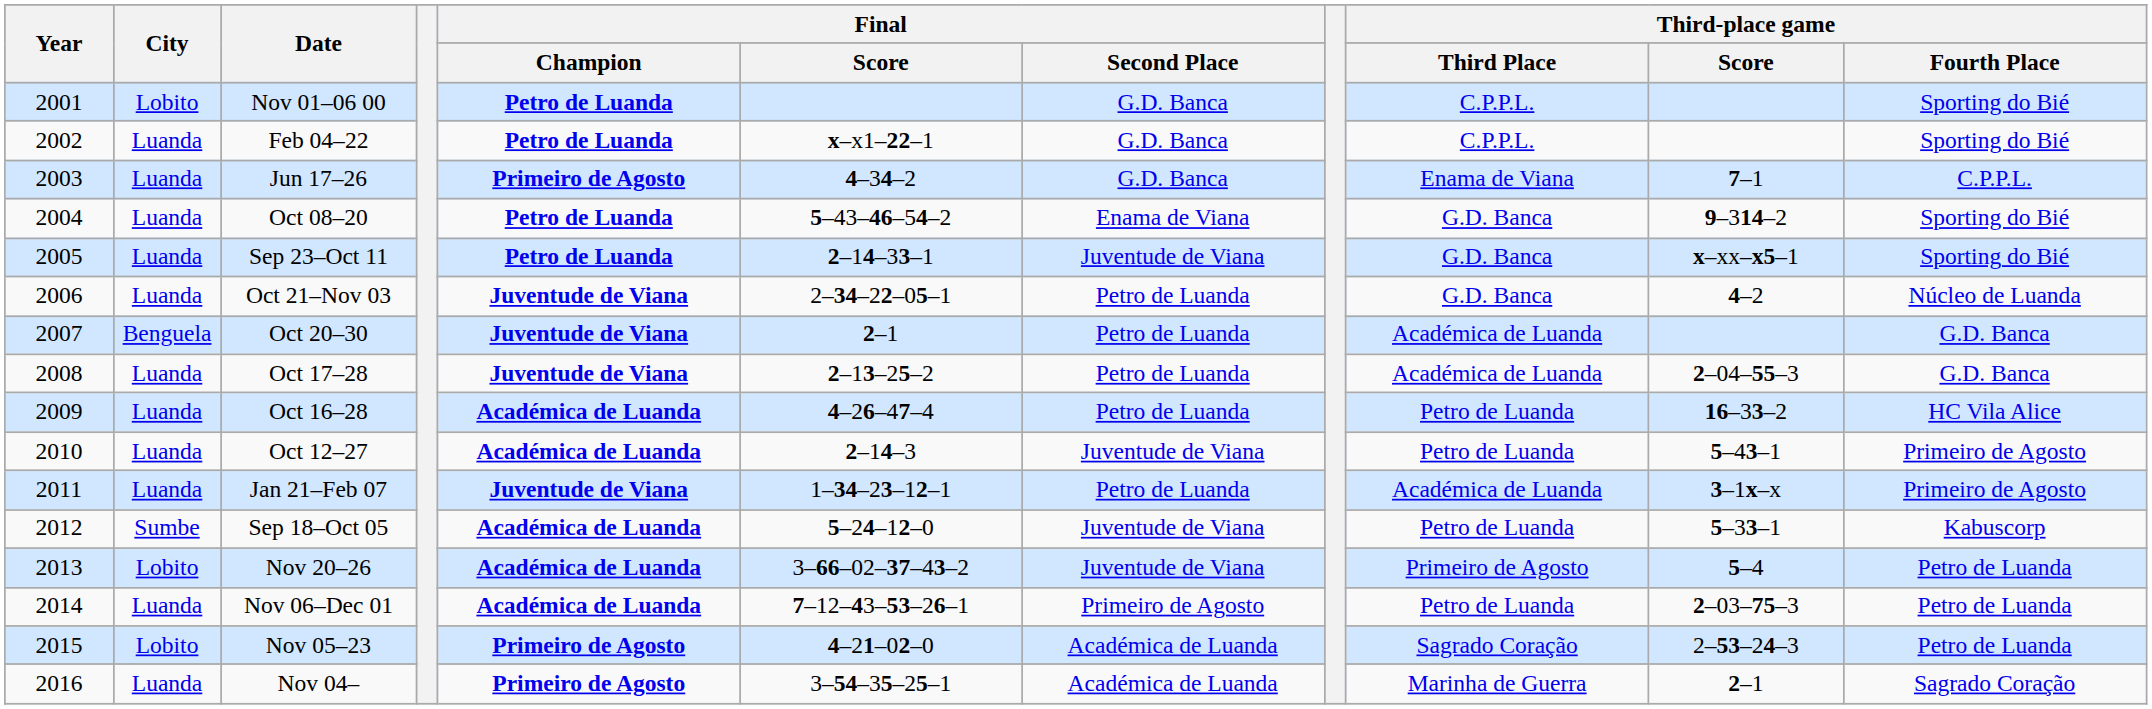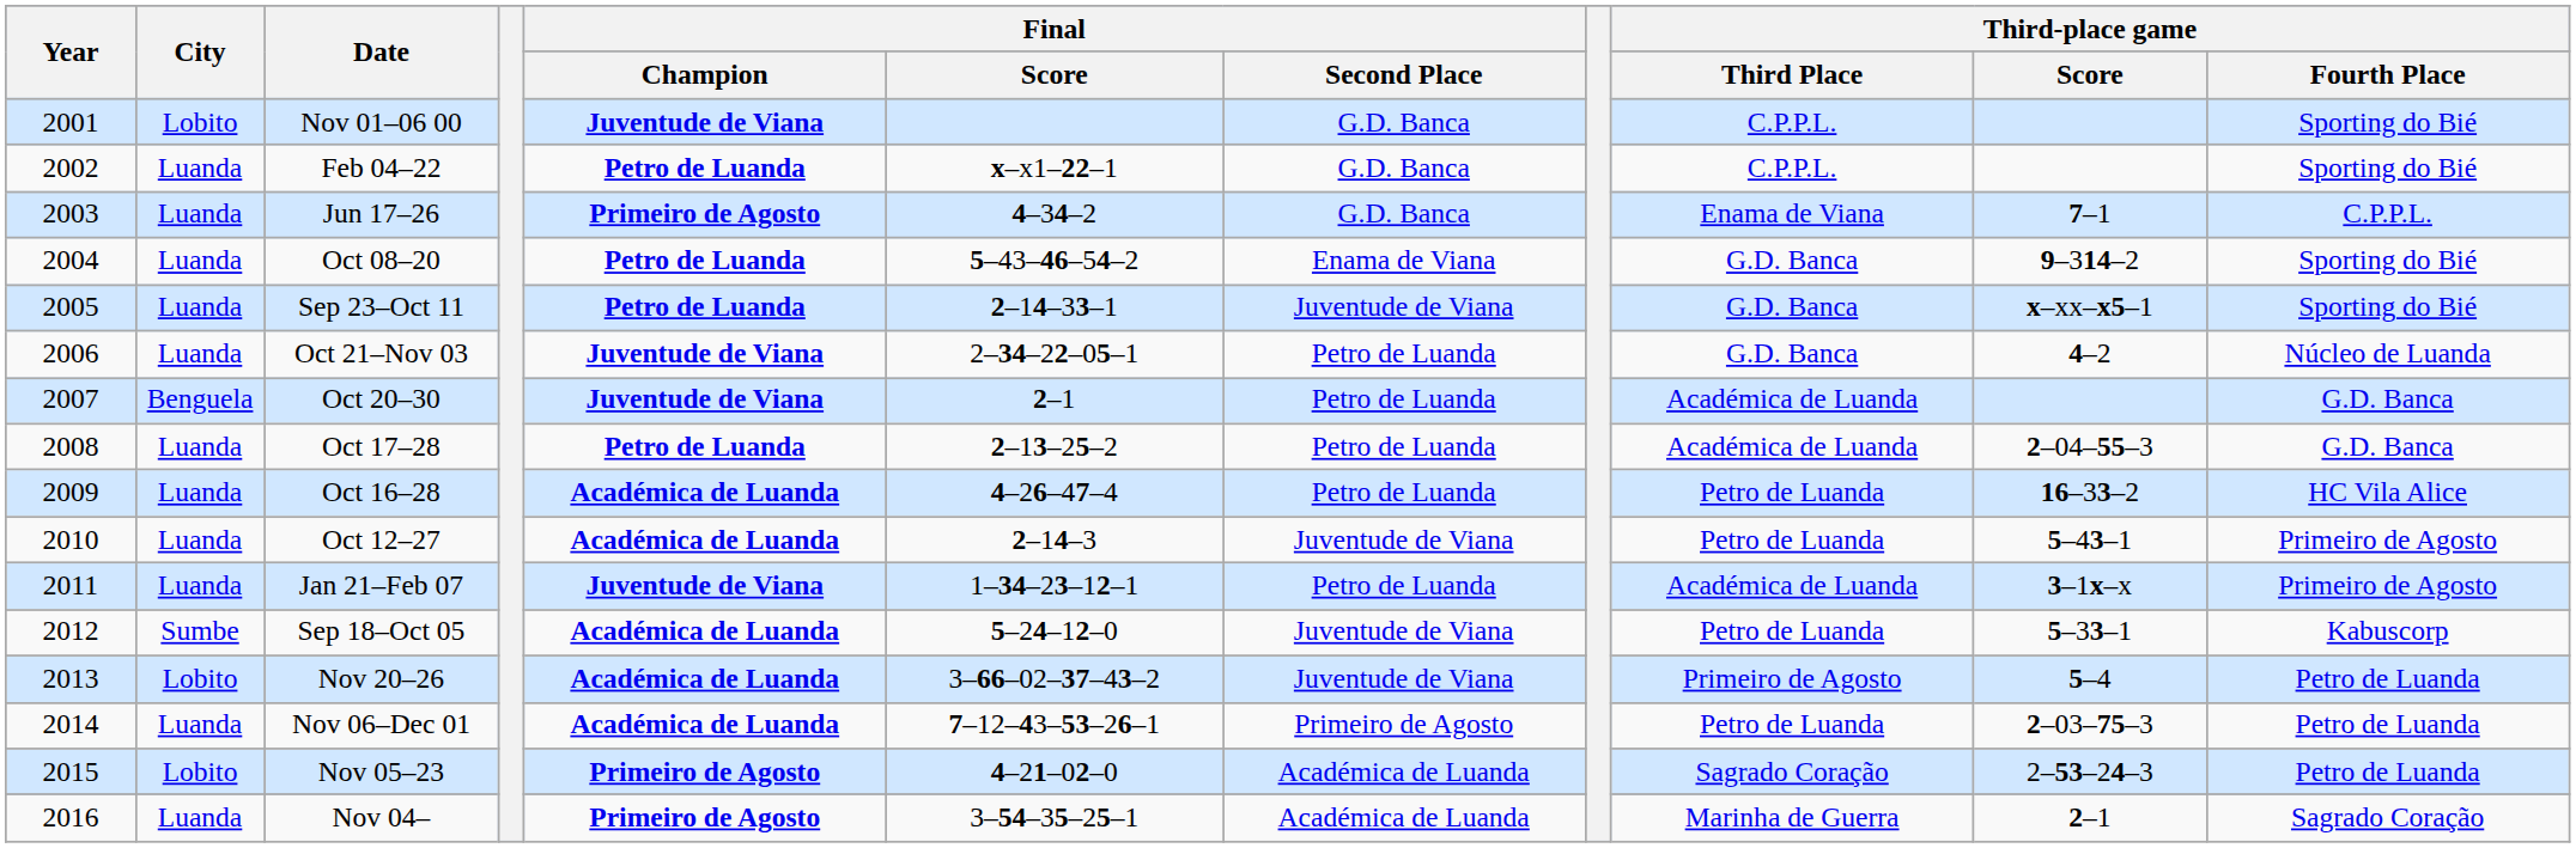 <table class="wikitable" style="font-size:85%; width: 98%; text-align: center;">
 <tr bgcolor=#C1D8FF>
 <th rowspan=2 width=5%>Year</th>
 <th rowspan=2 width=5%>City</th>
 <th rowspan=2 width=9%>Date</th>
 <th width=1% rowspan=18 bgcolor=ffffff></th>
 <th colspan=3>Final</th>
 <th width=1% rowspan=18 bgcolor=ffffff></th>
 <th colspan=3>Third-place game</th>
 </tr>
 <tr bgcolor=#EFEFEF>
 <th width=14%>Champion</th>
 <th width=13%>Score</th>
 <th width=14%>Second Place</th>
 <th width=14%>Third Place</th>
 <th width=9%>Score</th>
 <th width=14%>Fourth Place</th>
 </tr>
 <tr bgcolor=#d0e7ff>
 <td>2001</td>
 <td><a href='#'>Lobito</a></td>
 <td>Nov 01–06 00</td>
-<td><strong><a href='#'>Petro de Luanda</a></strong></td>
+<td><strong><a href='#'>Juventude de Viana</a></strong></td>
 <td></td>
 <td><a href='#'>G.D. Banca</a></td>
 <td><a href='#'>C.P.P.L.</a></td>
 <td></td>
 <td><a href='#'>Sporting do Bié</a></td>
 </tr>
 <tr>
 <td>2002</td>
 <td><a href='#'>Luanda</a></td>
 <td>Feb 04–22</td>
 <td><strong><a href='#'>Petro de Luanda</a></strong></td>
 <td><strong>x</strong>–x1–<strong>2</strong><strong>2</strong>–1</td>
 <td><a href='#'>G.D. Banca</a></td>
 <td><a href='#'>C.P.P.L.</a></td>
 <td></td>
 <td><a href='#'>Sporting do Bié</a></td>
 </tr>
 <tr bgcolor=#d0e7ff>
 <td>2003</td>
 <td><a href='#'>Luanda</a></td>
 <td>Jun 17–26</td>
 <td><strong><a href='#'>Primeiro de Agosto</a></strong></td>
 <td><strong>4</strong>–3<strong>4</strong>–2</td>
 <td><a href='#'>G.D. Banca</a></td>
 <td><a href='#'>Enama de Viana</a></td>
 <td><strong>7</strong>–1</td>
 <td><a href='#'>C.P.P.L.</a></td>
 </tr>
 <tr>
 <td>2004</td>
 <td><a href='#'>Luanda</a></td>
 <td>Oct 08–20</td>
 <td><strong><a href='#'>Petro de Luanda</a></strong></td>
 <td><strong>5</strong>–43–<strong>4</strong><strong>6</strong>–5<strong>4</strong>–2</td>
 <td><a href='#'>Enama de Viana</a></td>
 <td><a href='#'>G.D. Banca</a></td>
 <td><strong>9</strong>–3<strong>14</strong>–2</td>
 <td><a href='#'>Sporting do Bié</a></td>
 </tr>
 <tr bgcolor=#d0e7ff>
 <td>2005</td>
 <td><a href='#'>Luanda</a></td>
 <td>Sep 23–Oct 11</td>
 <td><strong><a href='#'>Petro de Luanda</a></strong></td>
 <td><strong>2</strong>–1<strong>4</strong>–3<strong>3</strong>–1</td>
 <td><a href='#'>Juventude de Viana</a></td>
 <td><a href='#'>G.D. Banca</a></td>
 <td><strong>x</strong>–xx–<strong>x</strong><strong>5</strong>–1</td>
 <td><a href='#'>Sporting do Bié</a></td>
 </tr>
 <tr>
 <td>2006</td>
 <td><a href='#'>Luanda</a></td>
 <td>Oct 21–Nov 03</td>
 <td><strong><a href='#'>Juventude de Viana</a></strong></td>
 <td>2–<strong>3</strong><strong>4</strong>–2<strong>2</strong>–0<strong>5</strong>–1</td>
 <td><a href='#'>Petro de Luanda</a></td>
 <td><a href='#'>G.D. Banca</a></td>
 <td><strong>4</strong>–2</td>
 <td><a href='#'>Núcleo de Luanda</a></td>
 </tr>
 <tr bgcolor=#d0e7ff>
 <td>2007</td>
 <td><a href='#'>Benguela</a></td>
 <td>Oct 20–30</td>
 <td><strong><a href='#'>Juventude de Viana</a></strong></td>
 <td><strong>2</strong>–1</td>
 <td><a href='#'>Petro de Luanda</a></td>
 <td><a href='#'>Académica de Luanda</a></td>
 <td></td>
 <td><a href='#'>G.D. Banca</a></td>
 </tr>
 <tr>
 <td>2008</td>
 <td><a href='#'>Luanda</a></td>
 <td>Oct 17–28</td>
-<td><strong><a href='#'>Juventude de Viana</a></strong></td>
+<td><strong><a href='#'>Petro de Luanda</a></strong></td>
 <td><strong>2</strong>–1<strong>3</strong>–2<strong>5</strong>–2</td>
 <td><a href='#'>Petro de Luanda</a></td>
 <td><a href='#'>Académica de Luanda</a></td>
 <td><strong>2</strong>–04–<strong>5</strong><strong>5</strong>–3</td>
 <td><a href='#'>G.D. Banca</a></td>
 </tr>
 <tr bgcolor=#d0e7ff>
 <td>2009</td>
 <td><a href='#'>Luanda</a></td>
 <td>Oct 16–28</td>
 <td><strong><a href='#'>Académica de Luanda</a></strong></td>
 <td><strong>4</strong>–2<strong>6</strong>–4<strong>7</strong>–4</td>
 <td><a href='#'>Petro de Luanda</a></td>
 <td><a href='#'>Petro de Luanda</a></td>
 <td><strong>16</strong>–3<strong>3</strong>–2</td>
 <td><a href='#'>HC Vila Alice</a></td>
 </tr>
 <tr>
 <td>2010</td>
 <td><a href='#'>Luanda</a></td>
 <td>Oct 12–27</td>
 <td><strong><a href='#'>Académica de Luanda</a></strong></td>
 <td><strong>2</strong>–1<strong>4</strong>–3 </td>
 <td><a href='#'>Juventude de Viana</a></td>
 <td><a href='#'>Petro de Luanda</a></td>
 <td><strong>5</strong>–4<strong>3</strong>–1 </td>
 <td><a href='#'>Primeiro de Agosto</a></td>
 </tr>
 <tr bgcolor=#d0e7ff>
 <td>2011</td>
 <td><a href='#'>Luanda</a></td>
 <td>Jan 21–Feb 07</td>
 <td><strong><a href='#'>Juventude de Viana</a></strong></td>
 <td>1–<strong>3</strong><strong>4</strong>–2<strong>3</strong>–1<strong>2</strong>–1</td>
 <td><a href='#'>Petro de Luanda</a></td>
 <td><a href='#'>Académica de Luanda</a></td>
 <td><strong>3</strong>–1<strong>x</strong>–x</td>
 <td><a href='#'>Primeiro de Agosto</a></td>
 </tr>
 <tr>
 <td>2012</td>
 <td><a href='#'>Sumbe</a></td>
 <td>Sep 18–Oct 05</td>
 <td><strong><a href='#'>Académica de Luanda</a></strong></td>
 <td><strong>5</strong>–2<strong>4</strong>–1<strong>2</strong>–0</td>
 <td><a href='#'>Juventude de Viana</a></td>
 <td><a href='#'>Petro de Luanda</a></td>
 <td><strong>5</strong>–3<strong>3</strong>–1</td>
 <td><a href='#'>Kabuscorp</a></td>
 </tr>
 <tr bgcolor=#d0e7ff>
 <td>2013</td>
 <td><a href='#'>Lobito</a></td>
 <td>Nov 20–26</td>
 <td><strong><a href='#'>Académica de Luanda</a></strong></td>
 <td>3–<strong>6</strong><strong>6</strong>–02–<strong>3</strong><strong>7</strong>–4<strong>3</strong>–2</td>
 <td><a href='#'>Juventude de Viana</a></td>
 <td><a href='#'>Primeiro de Agosto</a></td>
 <td><strong>5</strong>–4</td>
 <td><a href='#'>Petro de Luanda</a></td>
 </tr>
 <tr>
 <td>2014</td>
 <td><a href='#'>Luanda</a></td>
 <td>Nov 06–Dec 01</td>
 <td><strong><a href='#'>Académica de Luanda</a></strong></td>
 <td><strong>7</strong>–12–<strong>4</strong>3–<strong>5</strong><strong>3</strong>–2<strong>6</strong>–1</td>
 <td><a href='#'>Primeiro de Agosto</a></td>
 <td><a href='#'>Petro de Luanda</a></td>
 <td><strong>2</strong>–03–<strong>7</strong><strong>5</strong>–3</td>
 <td><a href='#'>Petro de Luanda</a></td>
 </tr>
 <tr bgcolor=#d0e7ff>
 <td>2015</td>
 <td><a href='#'>Lobito</a></td>
 <td>Nov 05–23</td>
 <td><strong><a href='#'>Primeiro de Agosto</a></strong></td>
 <td><strong>4</strong>–2<strong>1</strong>–0<strong>2</strong>–0</td>
 <td><a href='#'>Académica de Luanda</a></td>
 <td><a href='#'>Sagrado Coração</a></td>
 <td>2–<strong>5</strong><strong>3</strong>–2<strong>4</strong>–3</td>
 <td><a href='#'>Petro de Luanda</a></td>
 </tr>
 <tr>
 <td>2016</td>
 <td><a href='#'>Luanda</a></td>
 <td>Nov 04–</td>
 <td><strong><a href='#'>Primeiro de Agosto</a></strong></td>
 <td>3–<strong>5</strong><strong>4</strong>–3<strong>5</strong>–2<strong>5</strong>–1</td>
 <td><a href='#'>Académica de Luanda</a></td>
 <td><a href='#'>Marinha de Guerra</a></td>
 <td><strong>2</strong>–1</td>
 <td><a href='#'>Sagrado Coração</a></td>
 </tr>
 </table>
